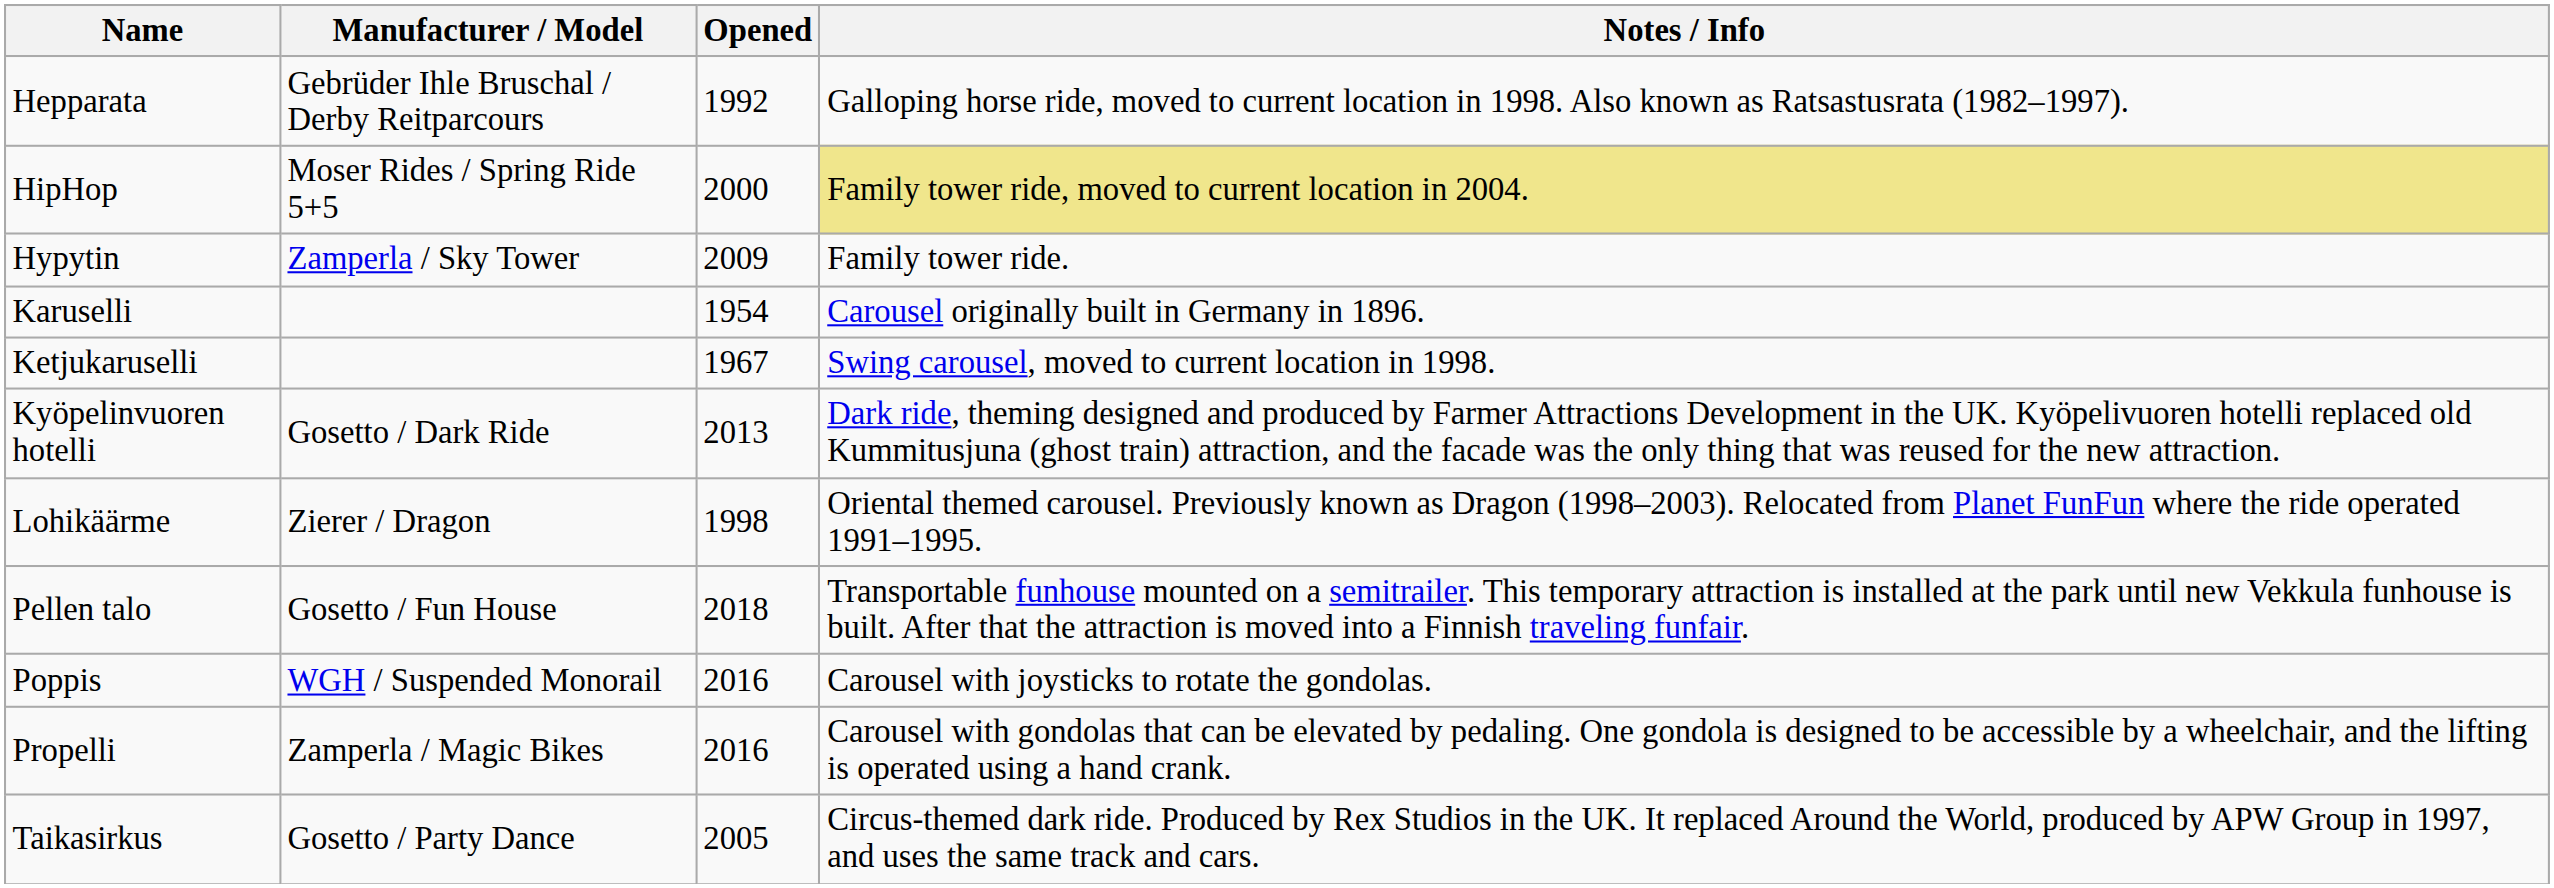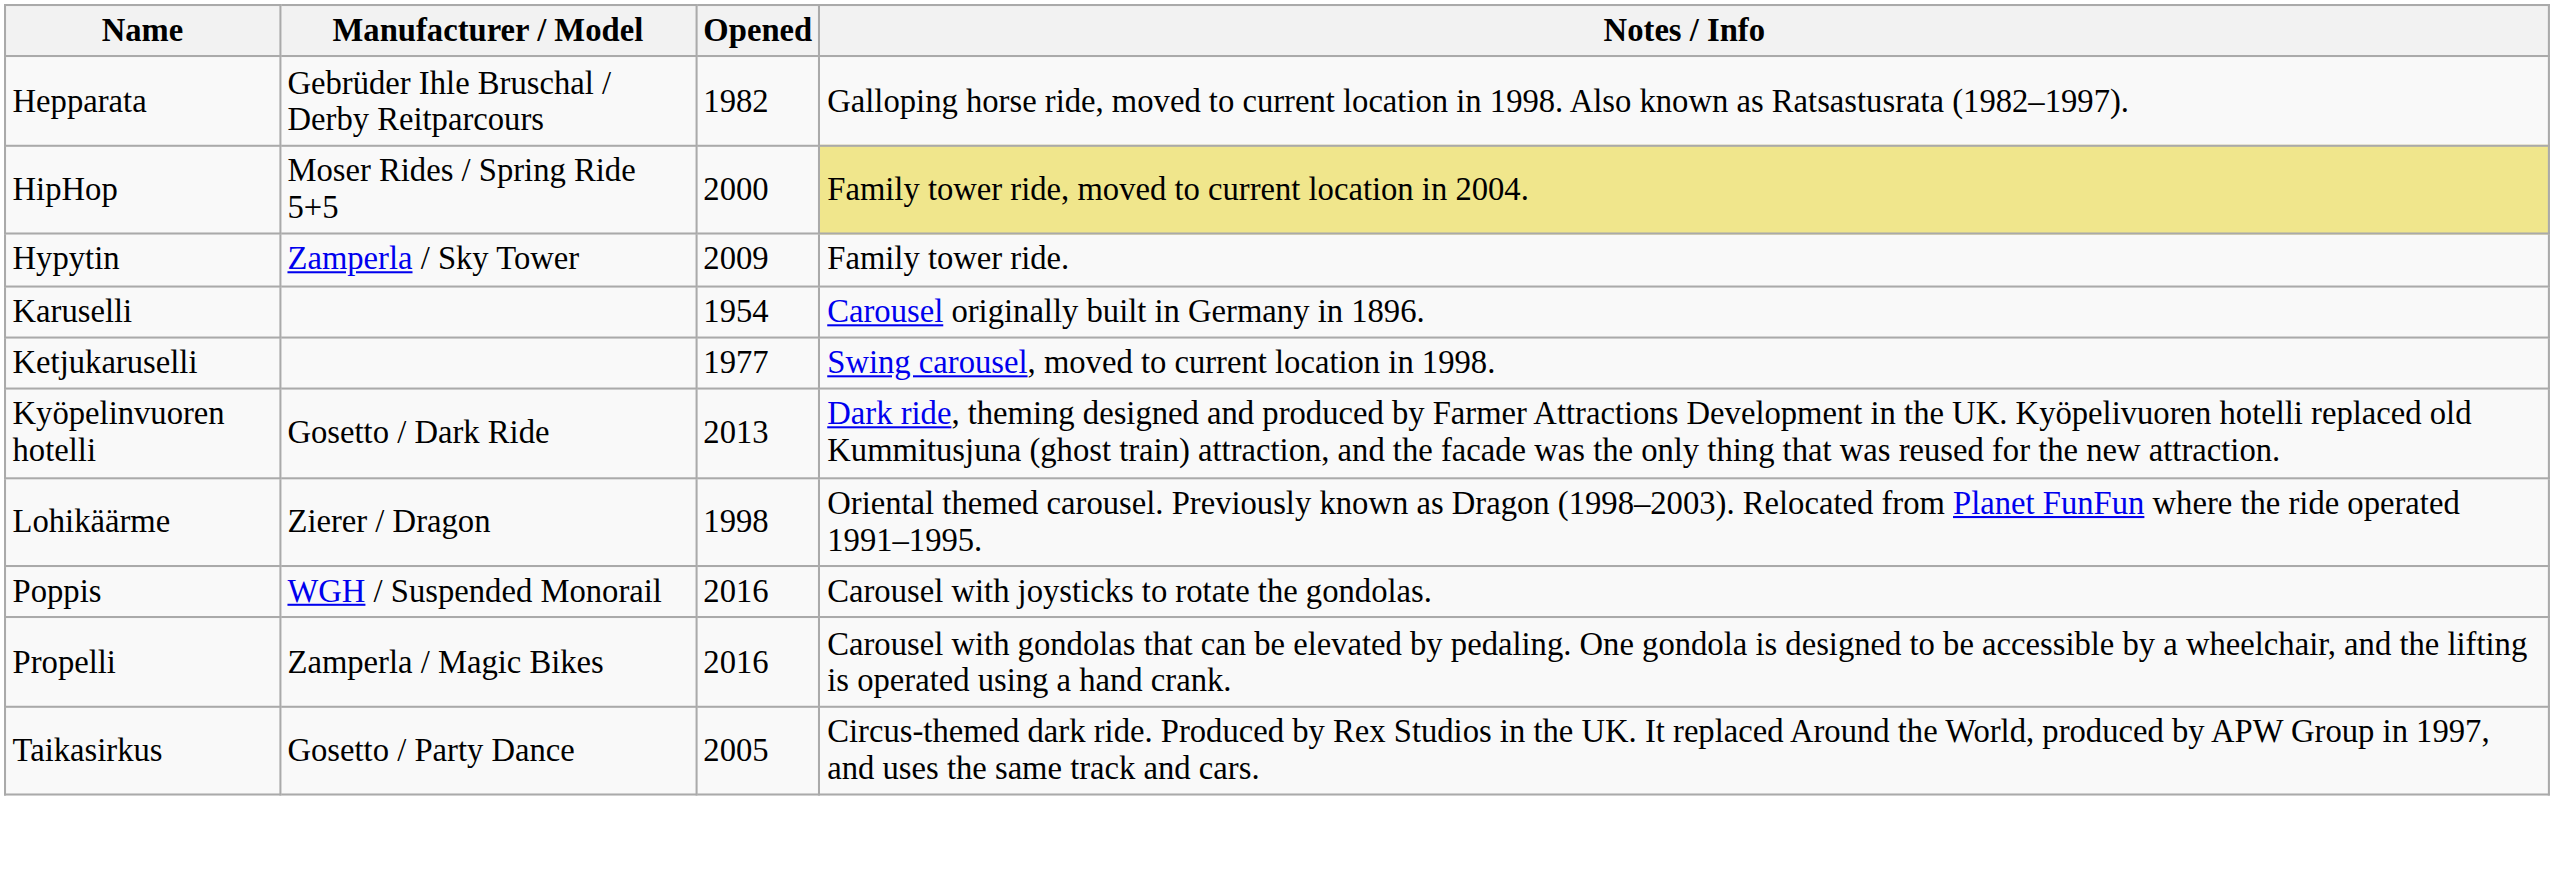 <table class="wikitable sortable">
 <tr>
 <th>Name</th>
 <th>Manufacturer / Model</th>
 <th>Opened</th>
 <th>Notes / Info</th>
 </tr>
 <tr>
 <td>Hepparata</td>
 <td>Gebrüder Ihle Bruschal / Derby Reitparcours</td>
-<td>1992</td>
+<td>1982</td>
 <td>Galloping horse ride, moved to current location in 1998. Also known as Ratsastusrata (1982–1997).</td>
 </tr>
 <tr>
 <td>HipHop</td>
 <td>Moser Rides / Spring Ride 5+5</td>
 <td>2000</td>
 <td style="background: khaki;">Family tower ride, moved to current location in 2004.</td>
 </tr>
 <tr>
 <td>Hypytin</td>
 <td><a href='#'>Zamperla</a> / Sky Tower</td>
 <td>2009</td>
 <td>Family tower ride.</td>
 </tr>
 <tr>
 <td>Karuselli</td>
 <td></td>
 <td>1954</td>
 <td><a href='#'>Carousel</a> originally built in Germany in 1896.</td>
 </tr>
 <tr>
 <td>Ketjukaruselli</td>
 <td></td>
-<td>1967</td>
+<td>1977</td>
 <td><a href='#'>Swing carousel</a>, moved to current location in 1998.</td>
 </tr>
 <tr>
 <td>Kyöpelinvuoren hotelli</td>
 <td>Gosetto / Dark Ride</td>
 <td>2013</td>
 <td><a href='#'>Dark ride</a>, theming designed and produced by Farmer Attractions Development in the UK. Kyöpelivuoren hotelli replaced old Kummitusjuna (ghost train) attraction, and the facade was the only thing that was reused for the new attraction.</td>
 </tr>
 <tr>
 <td>Lohikäärme</td>
 <td>Zierer / Dragon</td>
 <td>1998</td>
 <td>Oriental themed carousel. Previously known as Dragon (1998–2003). Relocated from <a href='#'>Planet FunFun</a> where the ride operated 1991–1995.</td>
-</tr>
-<tr>
-<td>Pellen talo</td>
-<td>Gosetto / Fun House</td>
-<td>2018</td>
-<td>Transportable <a href='#'>funhouse</a> mounted on a  <a href='#'>semitrailer</a>. This temporary attraction is installed at the park until new Vekkula funhouse is built. After that the attraction is moved into a Finnish <a href='#'>traveling funfair</a>.</td>
 </tr>
 <tr>
 <td>Poppis</td>
 <td><a href='#'>WGH</a> / Suspended Monorail</td>
 <td>2016</td>
 <td>Carousel with joysticks to rotate the gondolas.</td>
 </tr>
 <tr>
 <td>Propelli</td>
 <td>Zamperla / Magic Bikes</td>
 <td>2016</td>
 <td>Carousel with gondolas that can be elevated by pedaling. One gondola is designed to be accessible by a wheelchair, and the lifting is operated using a hand crank.</td>
 </tr>
 <tr>
 <td>Taikasirkus</td>
 <td>Gosetto / Party Dance</td>
 <td>2005</td>
 <td>Circus-themed dark ride. Produced by Rex Studios in the UK. It replaced Around the World, produced by APW Group in 1997, and uses the same track and cars.</td>
 </tr>
 </table>
